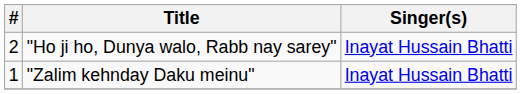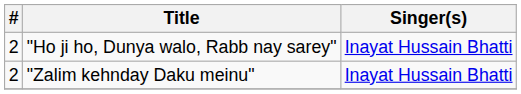 <table class="wikitable">
 <tr>
 <th>#</th>
 <th>Title</th>
 <th>Singer(s)</th>
 </tr>
 <tr>
 <td>2</td>
 <td>"Ho ji ho, Dunya walo, Rabb nay sarey"</td>
 <td><a href='#'>Inayat Hussain Bhatti</a></td>
 </tr>
 <tr>
-<td>1</td>
+<td>2</td>
 <td>"Zalim kehnday Daku meinu"</td>
 <td><a href='#'>Inayat Hussain Bhatti</a></td>
 </tr>
 <tr>
 </tr>
 </table>
